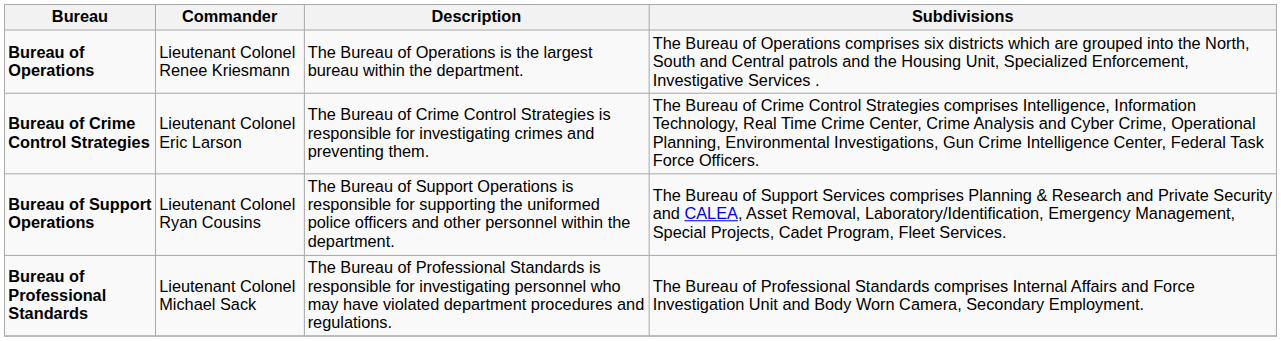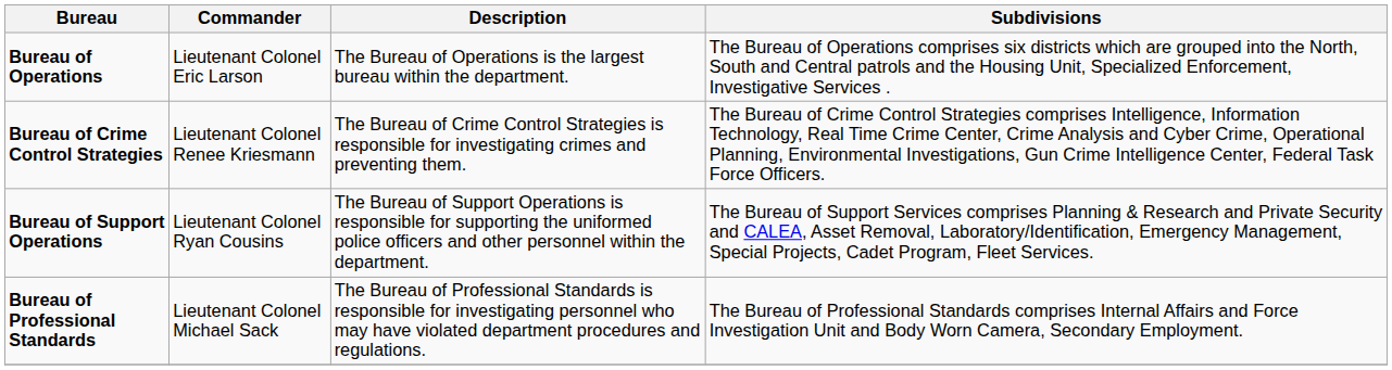 <table class="wikitable">
 <tr>
 <th>Bureau</th>
 <th>Commander</th>
 <th>Description</th>
 <th>Subdivisions</th>
 </tr>
 <tr>
 <td><strong>Bureau of Operations</strong></td>
-<td>Lieutenant Colonel Renee Kriesmann</td>
+<td>Lieutenant Colonel Eric Larson</td>
 <td>The Bureau of Operations is the largest bureau within the department.</td>
 <td>The Bureau of Operations comprises six districts which are grouped into the North, South and Central patrols and the Housing Unit, Specialized Enforcement, Investigative Services .</td>
 </tr>
 <tr>
 <td><strong>Bureau of Crime Control Strategies</strong></td>
-<td>Lieutenant Colonel Eric Larson</td>
+<td>Lieutenant Colonel Renee Kriesmann</td>
 <td>The Bureau of Crime Control Strategies is responsible for investigating crimes and preventing them.</td>
 <td>The Bureau of Crime Control Strategies comprises Intelligence, Information Technology, Real Time Crime Center, Crime Analysis and Cyber Crime, Operational Planning, Environmental Investigations, Gun Crime Intelligence Center, Federal Task Force Officers.</td>
 </tr>
 <tr>
 <td><strong>Bureau of Support Operations</strong></td>
 <td>Lieutenant Colonel Ryan Cousins</td>
 <td>The Bureau of Support Operations is responsible for supporting the uniformed police officers and other personnel within the department.</td>
 <td>The Bureau of Support Services comprises Planning & Research and Private Security and <a href='#'>CALEA</a>, Asset Removal, Laboratory/Identification, Emergency Management, Special Projects, Cadet Program, Fleet Services.</td>
 </tr>
 <tr>
 <td><strong>Bureau of Professional Standards</strong></td>
 <td>Lieutenant Colonel Michael Sack</td>
 <td>The Bureau of Professional Standards is responsible for investigating personnel who may have violated department procedures and regulations.</td>
 <td>The Bureau of Professional Standards comprises Internal Affairs and Force Investigation Unit and Body Worn Camera, Secondary Employment.</td>
 </tr>
 <tr>
 </tr>
 </table>
